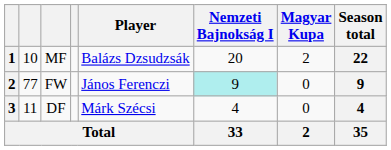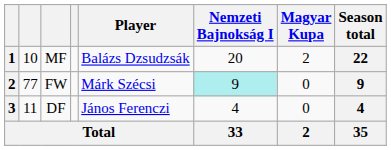 <table class="wikitable sortable" style="text-align:center; font-size:85%;">
 <tr>
 <th></th>
 <th></th>
 <th></th>
 <th></th>
 <th>Player</th>
 <th><a href='#'>Nemzeti<br>Bajnokság I</a></th>
 <th><a href='#'>Magyar<br>Kupa</a></th>
 <th>Season<br>total</th>
 </tr>
 <tr>
 <th>1</th>
 <td>10</td>
 <td>MF</td>
 <td></td>
 <td align="left"><a href='#'>Balázs Dzsudzsák</a></td>
 <td>20</td>
 <td>2</td>
 <th>22</th>
 </tr>
 <tr>
 <th>2</th>
 <td>77</td>
 <td>FW</td>
 <td></td>
-<td align="left"><a href='#'>János Ferenczi</a></td>
+<td align="left"><a href='#'>Márk Szécsi</a></td>
 <td style="background: paleturquoise;">9</td>
 <td>0</td>
 <th>9</th>
 </tr>
 <tr>
 <th>3</th>
 <td>11</td>
 <td>DF</td>
 <td></td>
-<td align="left"><a href='#'>Márk Szécsi</a></td>
+<td align="left"><a href='#'>János Ferenczi</a></td>
 <td>4</td>
 <td>0</td>
 <th>4</th>
 </tr>
 <tr>
 <th colspan="5">Total</th>
 <th>33</th>
 <th>2</th>
 <th>35</th>
 </tr>
 </table>
